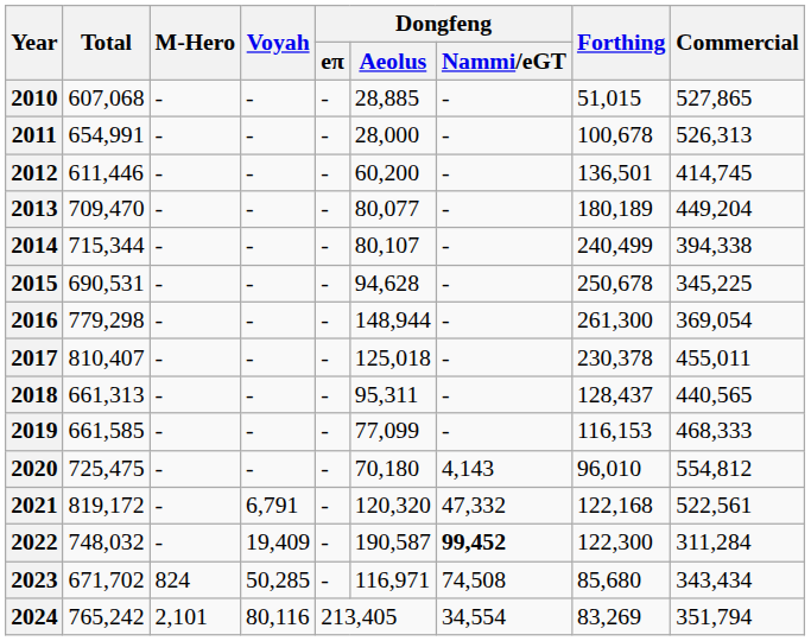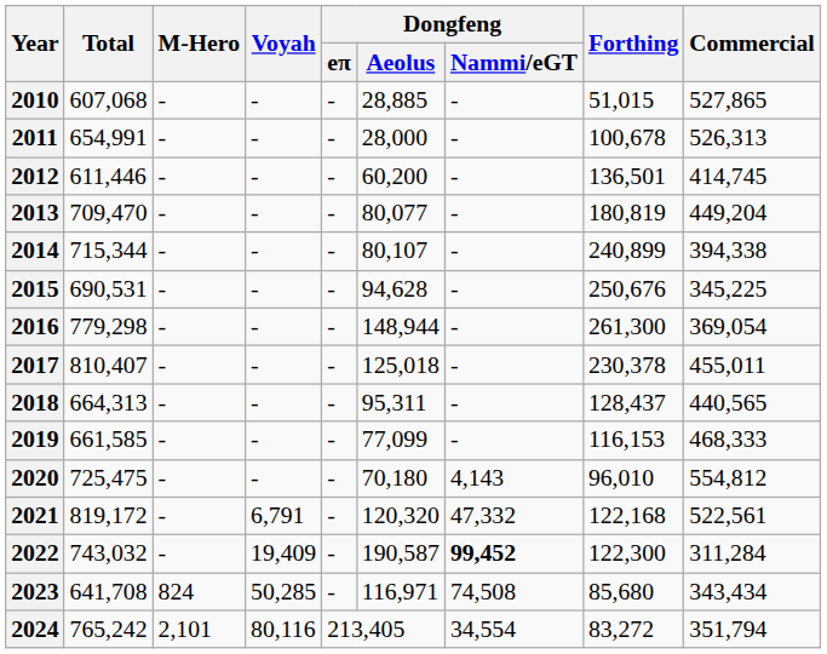 <table class="wikitable">
 <tr>
 <th rowspan="2">Year</th>
 <th rowspan="2">Total</th>
 <th rowspan="2">M-Hero</th>
 <th rowspan="2"><a href='#'>Voyah</a></th>
 <th colspan="3">Dongfeng</th>
 <th rowspan="2"><a href='#'>Forthing</a></th>
 <th rowspan="2">Commercial</th>
 </tr>
 <tr>
 <th>eπ</th>
 <th><a href='#'>Aeolus</a></th>
 <th><a href='#'>Nammi</a>/eGT</th>
 </tr>
 <tr>
 <th>2010</th>
 <td>607,068</td>
 <td>-</td>
 <td>-</td>
 <td>-</td>
 <td>28,885</td>
 <td>-</td>
 <td>51,015</td>
 <td>527,865</td>
 </tr>
 <tr>
 <th>2011</th>
 <td>654,991</td>
 <td>-</td>
 <td>-</td>
 <td>-</td>
 <td>28,000</td>
 <td>-</td>
 <td>100,678</td>
 <td>526,313</td>
 </tr>
 <tr>
 <th>2012</th>
 <td>611,446</td>
 <td>-</td>
 <td>-</td>
 <td>-</td>
 <td>60,200</td>
 <td>-</td>
 <td>136,501</td>
 <td>414,745</td>
 </tr>
 <tr>
 <th>2013</th>
 <td>709,470</td>
 <td>-</td>
 <td>-</td>
 <td>-</td>
 <td>80,077</td>
 <td>-</td>
-<td>180,189</td>
+<td>180,819</td>
 <td>449,204</td>
 </tr>
 <tr>
 <th>2014</th>
 <td>715,344</td>
 <td>-</td>
 <td>-</td>
 <td>-</td>
 <td>80,107</td>
 <td>-</td>
-<td>240,499</td>
+<td>240,899</td>
 <td>394,338</td>
 </tr>
 <tr>
 <th>2015</th>
 <td>690,531</td>
 <td>-</td>
 <td>-</td>
 <td>-</td>
 <td>94,628</td>
 <td>-</td>
-<td>250,678</td>
+<td>250,676</td>
 <td>345,225</td>
 </tr>
 <tr>
 <th>2016</th>
 <td>779,298</td>
 <td>-</td>
 <td>-</td>
 <td>-</td>
 <td>148,944</td>
 <td>-</td>
 <td>261,300</td>
 <td>369,054</td>
 </tr>
 <tr>
 <th>2017</th>
 <td>810,407</td>
 <td>-</td>
 <td>-</td>
 <td>-</td>
 <td>125,018</td>
 <td>-</td>
 <td>230,378</td>
 <td>455,011</td>
 </tr>
 <tr>
 <th>2018</th>
-<td>661,313</td>
+<td>664,313</td>
 <td>-</td>
 <td>-</td>
 <td>-</td>
 <td>95,311</td>
 <td>-</td>
 <td>128,437</td>
 <td>440,565</td>
 </tr>
 <tr>
 <th>2019</th>
 <td>661,585</td>
 <td>-</td>
 <td>-</td>
 <td>-</td>
 <td>77,099</td>
 <td>-</td>
 <td>116,153</td>
 <td>468,333</td>
 </tr>
 <tr>
 <th>2020</th>
 <td>725,475</td>
 <td>-</td>
 <td>-</td>
 <td>-</td>
 <td>70,180</td>
 <td>4,143</td>
 <td>96,010</td>
 <td>554,812</td>
 </tr>
 <tr>
 <th>2021</th>
 <td>819,172</td>
 <td>-</td>
 <td>6,791</td>
 <td>-</td>
 <td>120,320</td>
 <td>47,332</td>
 <td>122,168</td>
 <td>522,561</td>
 </tr>
 <tr>
 <th>2022</th>
-<td>748,032</td>
+<td>743,032</td>
 <td>-</td>
 <td>19,409</td>
 <td>-</td>
 <td>190,587</td>
 <td><strong>99,452</strong></td>
 <td>122,300</td>
 <td>311,284</td>
 </tr>
 <tr>
 <th>2023</th>
-<td>671,702</td>
+<td>641,708</td>
 <td>824</td>
 <td>50,285</td>
 <td>-</td>
 <td>116,971</td>
 <td>74,508</td>
 <td>85,680</td>
 <td>343,434</td>
 </tr>
 <tr>
 <th>2024</th>
 <td>765,242</td>
 <td>2,101</td>
 <td>80,116</td>
 <td colspan="2">213,405</td>
 <td>34,554</td>
-<td>83,269</td>
+<td>83,272</td>
 <td>351,794</td>
 </tr>
 </table>
